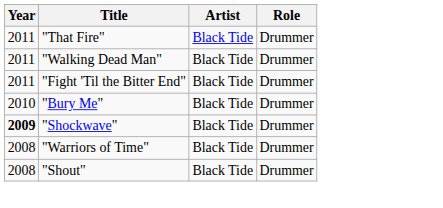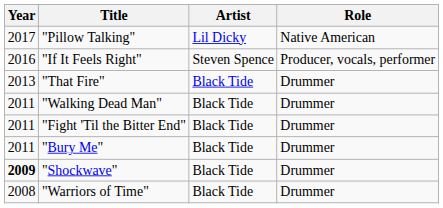 <table class="wikitable">
 <tr>
 <th>Year</th>
 <th>Title</th>
 <th>Artist</th>
 <th>Role</th>
 </tr>
 <tr>
-<td>2011</td>
+<td>2017</td>
+<td>"Pillow Talking"</td>
+<td><a href='#'>Lil Dicky</a></td>
+<td>Native American</td>
+</tr>
+<tr>
+<td>2016</td>
+<td>"If It Feels Right"</td>
+<td>Steven Spence</td>
+<td>Producer, vocals, performer</td>
+</tr>
+<tr>
+<td>2013</td>
 <td>"That Fire"</td>
 <td><a href='#'>Black Tide</a></td>
 <td>Drummer</td>
 </tr>
 <tr>
 <td>2011</td>
 <td>"Walking Dead Man"</td>
 <td>Black Tide</td>
 <td>Drummer</td>
 </tr>
 <tr>
 <td>2011</td>
 <td>"Fight 'Til the Bitter End"</td>
 <td>Black Tide</td>
 <td>Drummer</td>
 </tr>
 <tr>
-<td>2010</td>
+<td>2011</td>
 <td>"<a href='#'>Bury Me</a>"</td>
 <td>Black Tide</td>
 <td>Drummer</td>
 </tr>
 <tr>
 <td><strong>2009</strong></td>
 <td>"<a href='#'>Shockwave</a>"</td>
 <td>Black Tide</td>
 <td>Drummer</td>
 </tr>
 <tr>
 <td>2008</td>
 <td>"Warriors of Time"</td>
 <td>Black Tide</td>
 <td>Drummer</td>
 </tr>
-<tr>
-<td>2008</td>
-<td>"Shout"</td>
-<td>Black Tide</td>
-<td>Drummer</td>
-</tr>
 </table>
